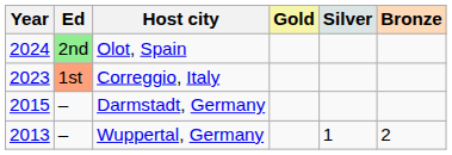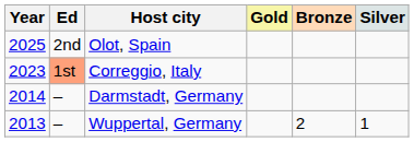 <table class="wikitable sortable">
 <tr>
 <th>Year</th>
 <th>Ed</th>
 <th>Host city</th>
 <th style="background-color: #F7F6A8;"> Gold</th>
+<th style="background-color: #FFDAB9;"> Bronze</th>
 <th style="background-color: #DCE5E5;"> Silver</th>
-<th style="background-color: #FFDAB9;"> Bronze</th>
 </tr>
 <tr>
-<td><a href='#'>2024</a></td>
-<td style="background: lightgreen;">2nd</td>
+<td><a href='#'>2025</a></td>
+<td>2nd</td>
 <td> <a href='#'>Olot</a>, <a href='#'>Spain</a></td>
 <td></td>
 <td></td>
 <td></td>
 </tr>
 <tr>
 <td><a href='#'>2023</a></td>
 <td style="background: lightsalmon;">1st</td>
 <td> <a href='#'>Correggio</a>, <a href='#'>Italy</a></td>
 <td></td>
 <td></td>
 <td></td>
 </tr>
 <tr>
-<td><a href='#'>2015</a></td>
+<td><a href='#'>2014</a></td>
 <td>–</td>
 <td> <a href='#'>Darmstadt</a>, <a href='#'>Germany</a></td>
 <td></td>
 <td></td>
 <td></td>
 </tr>
 <tr>
 <td><a href='#'>2013</a></td>
 <td>–</td>
 <td> <a href='#'>Wuppertal</a>, <a href='#'>Germany</a></td>
 <td></td>
+<td> 2</td>
 <td> 1</td>
-<td> 2</td>
 </tr>
 </table>
